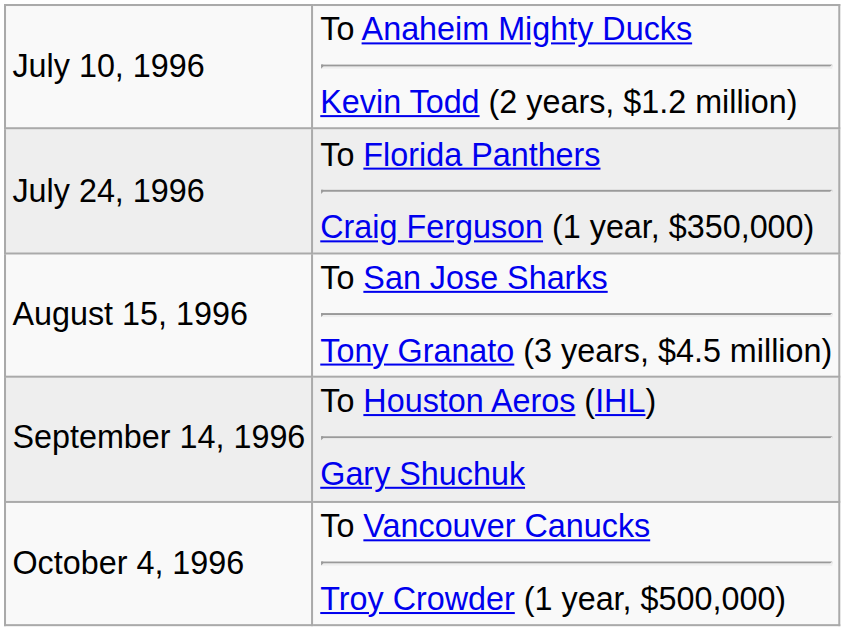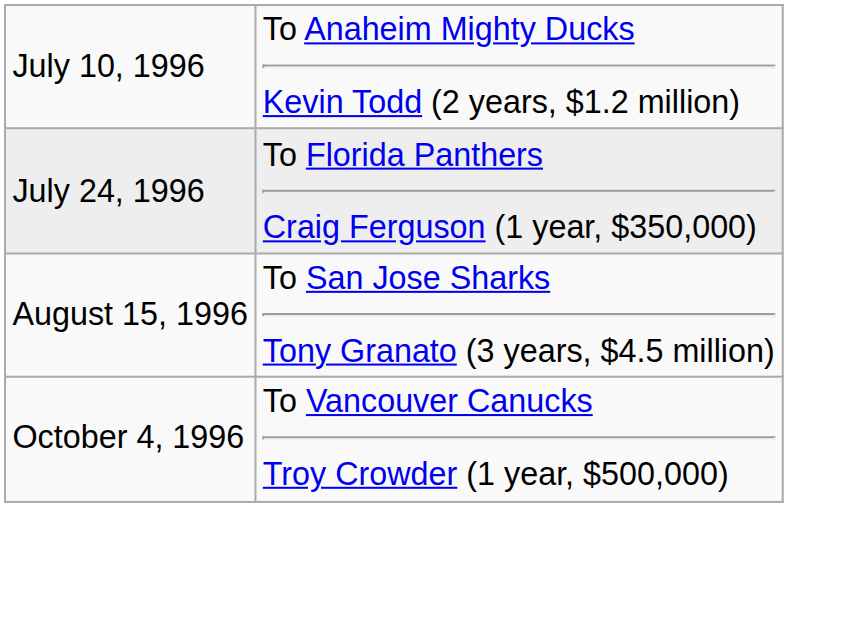 <table class="wikitable">
 <tr>
 <td>July 10, 1996</td>
 <td valign="top">To <a href='#'>Anaheim Mighty Ducks</a><hr><a href='#'>Kevin Todd</a> (2 years, $1.2 million)</td>
 </tr>
 <tr style="background:#eee;">
 <td>July 24, 1996</td>
 <td valign="top">To <a href='#'>Florida Panthers</a><hr><a href='#'>Craig Ferguson</a> (1 year, $350,000)</td>
 </tr>
 <tr>
 <td>August 15, 1996</td>
 <td valign="top">To <a href='#'>San Jose Sharks</a><hr><a href='#'>Tony Granato</a> (3 years, $4.5 million)</td>
 </tr>
-<tr style="background:#eee;">
-<td>September 14, 1996</td>
-<td valign="top">To <a href='#'>Houston Aeros</a> (<a href='#'>IHL</a>)<hr><a href='#'>Gary Shuchuk</a></td>
-</tr>
 <tr>
 <td>October 4, 1996</td>
 <td valign="top">To <a href='#'>Vancouver Canucks</a><hr><a href='#'>Troy Crowder</a> (1 year, $500,000)</td>
 </tr>
 </table>
